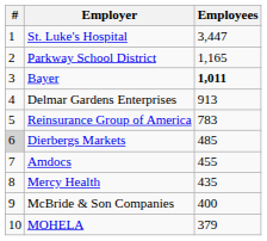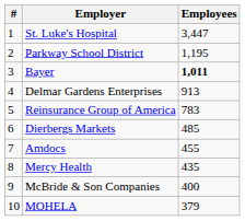 <table class="wikitable">
 <tr>
 <th>#</th>
 <th>Employer</th>
 <th>Employees</th>
 </tr>
 <tr>
 <td>1</td>
 <td><a href='#'>St. Luke's Hospital</a></td>
 <td>3,447</td>
 </tr>
 <tr>
 <td>2</td>
 <td><a href='#'>Parkway School District</a></td>
-<td>1,165</td>
+<td>1,195</td>
 </tr>
 <tr>
 <td>3</td>
 <td><a href='#'>Bayer</a></td>
 <td><strong>1,011</strong></td>
 </tr>
 <tr>
 <td>4</td>
 <td>Delmar Gardens Enterprises</td>
 <td>913</td>
 </tr>
 <tr>
 <td>5</td>
 <td><a href='#'>Reinsurance Group of America</a></td>
 <td>783</td>
 </tr>
 <tr>
-<td style="background: lightgrey;">6</td>
+<td>6</td>
 <td><a href='#'>Dierbergs Markets</a></td>
 <td>485</td>
 </tr>
 <tr>
 <td>7</td>
 <td><a href='#'>Amdocs</a></td>
 <td>455</td>
 </tr>
 <tr>
 <td>8</td>
 <td><a href='#'>Mercy Health</a></td>
 <td>435</td>
 </tr>
 <tr>
 <td>9</td>
 <td>McBride & Son Companies</td>
 <td>400</td>
 </tr>
 <tr>
 <td>10</td>
 <td><a href='#'>MOHELA</a></td>
 <td>379</td>
 </tr>
 </table>
